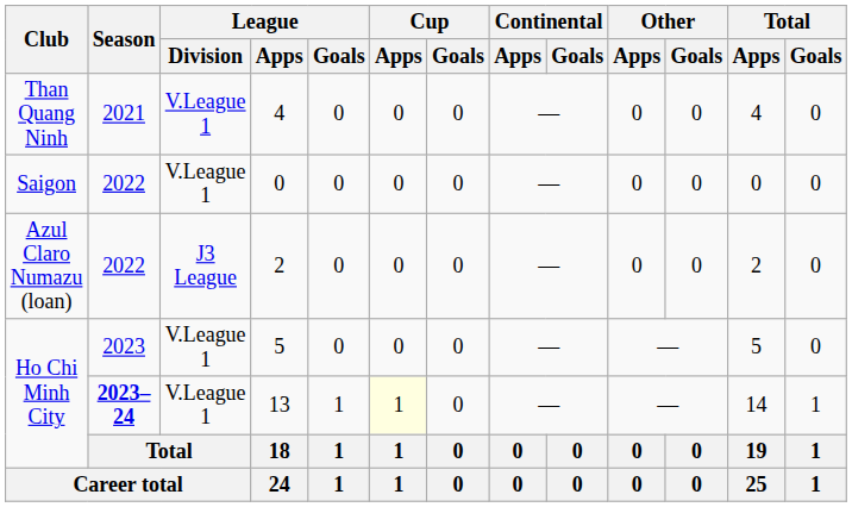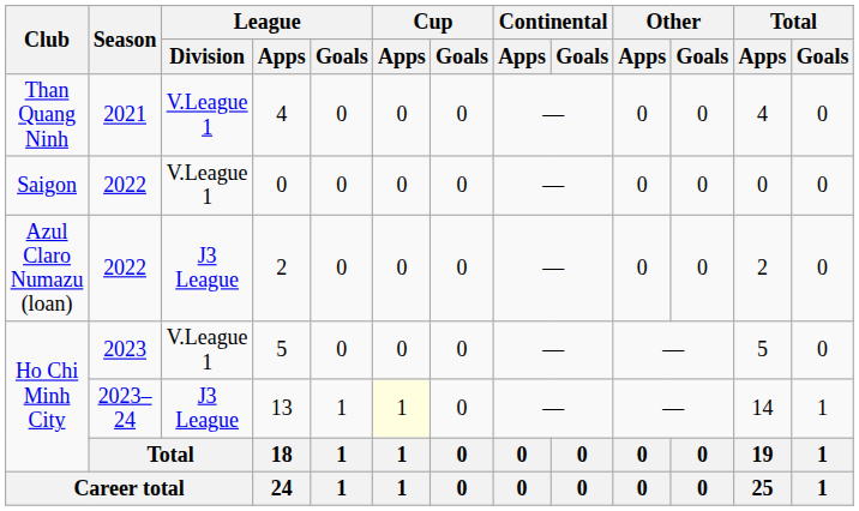 <table class="wikitable" style="text-align: center">
 <tr>
 <th rowspan="2">Club</th>
 <th rowspan="2">Season</th>
 <th colspan="3">League</th>
 <th colspan="2">Cup</th>
 <th colspan="2">Continental</th>
 <th colspan="2">Other</th>
 <th colspan="2">Total</th>
 </tr>
 <tr>
 <th>Division</th>
 <th>Apps</th>
 <th>Goals</th>
 <th>Apps</th>
 <th>Goals</th>
 <th>Apps</th>
 <th>Goals</th>
 <th>Apps</th>
 <th>Goals</th>
 <th>Apps</th>
 <th>Goals</th>
 </tr>
 <tr>
 <td><a href='#'>Than Quang Ninh</a></td>
 <td><a href='#'>2021</a></td>
 <td><a href='#'>V.League 1</a></td>
 <td>4</td>
 <td>0</td>
 <td>0</td>
 <td>0</td>
 <td colspan="2">—</td>
 <td>0</td>
 <td>0</td>
 <td>4</td>
 <td>0</td>
 </tr>
 <tr>
 <td><a href='#'>Saigon</a></td>
 <td><a href='#'>2022</a></td>
 <td>V.League 1</td>
 <td>0</td>
 <td>0</td>
 <td>0</td>
 <td>0</td>
 <td colspan="2">—</td>
 <td>0</td>
 <td>0</td>
 <td>0</td>
 <td>0</td>
 </tr>
 <tr>
 <td><a href='#'>Azul Claro Numazu</a> (loan)</td>
 <td><a href='#'>2022</a></td>
 <td><a href='#'>J3 League</a></td>
 <td>2</td>
 <td>0</td>
 <td>0</td>
 <td>0</td>
 <td colspan="2">—</td>
 <td>0</td>
 <td>0</td>
 <td>2</td>
 <td>0</td>
 </tr>
 <tr>
 <td rowspan=3><a href='#'>Ho Chi Minh City</a></td>
 <td><a href='#'>2023</a></td>
 <td>V.League 1</td>
 <td>5</td>
 <td>0</td>
 <td>0</td>
 <td>0</td>
 <td colspan="2">—</td>
 <td colspan="2">—</td>
 <td>5</td>
 <td>0</td>
 </tr>
 <tr>
-<td><strong><a href='#'>2023–24</a></strong></td>
-<td>V.League 1</td>
+<td><a href='#'>2023–24</a></td>
+<td><a href='#'>J3 League</a></td>
 <td>13</td>
 <td>1</td>
 <td style="background: lightyellow;">1</td>
 <td>0</td>
 <td colspan="2">—</td>
 <td colspan="2">—</td>
 <td>14</td>
 <td>1</td>
 </tr>
 <tr>
 <th colspan=2>Total</th>
 <th>18</th>
 <th>1</th>
 <th>1</th>
 <th>0</th>
 <th>0</th>
 <th>0</th>
 <th>0</th>
 <th>0</th>
 <th>19</th>
 <th>1</th>
 </tr>
 <tr>
 <th colspan="3">Career total</th>
 <th>24</th>
 <th>1</th>
 <th>1</th>
 <th>0</th>
 <th>0</th>
 <th>0</th>
 <th>0</th>
 <th>0</th>
 <th>25</th>
 <th>1</th>
 </tr>
 </table>
